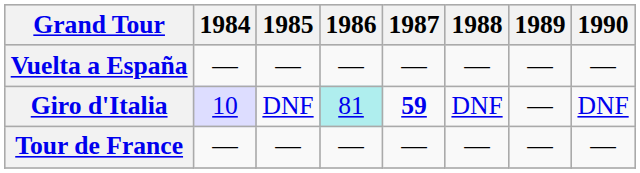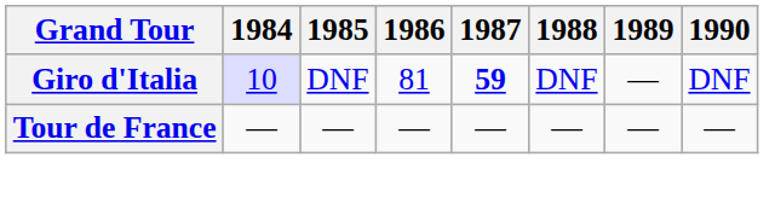 <table class="wikitable plainrowheaders">
 <tr>
 <th scope="col"><a href='#'>Grand Tour</a></th>
 <th scope="col">1984</th>
 <th scope="col">1985</th>
 <th scope="col">1986</th>
 <th scope="col">1987</th>
 <th scope="col">1988</th>
 <th scope="col">1989</th>
 <th scope="col">1990</th>
 </tr>
 <tr style="text-align:center;">
-<th scope="row"> <a href='#'>Vuelta a España</a></th>
-<td>—</td>
-<td>—</td>
-<td>—</td>
-<td>—</td>
-<td>—</td>
-<td>—</td>
-<td>—</td>
-</tr>
-<tr style="text-align:center;">
 <th scope="row"> <a href='#'>Giro d'Italia</a></th>
 <td style="background:#ddddff;"><a href='#'>10</a></td>
 <td><a href='#'>DNF</a></td>
-<td style="background: paleturquoise;"><a href='#'>81</a></td>
+<td><a href='#'>81</a></td>
 <td><strong><a href='#'>59</a></strong></td>
 <td><a href='#'>DNF</a></td>
 <td>—</td>
 <td><a href='#'>DNF</a></td>
 </tr>
 <tr style="text-align:center;">
 <th scope="row"> <a href='#'>Tour de France</a></th>
 <td>—</td>
 <td>—</td>
 <td>—</td>
 <td>—</td>
 <td>—</td>
 <td>—</td>
 <td>—</td>
 </tr>
 </table>
